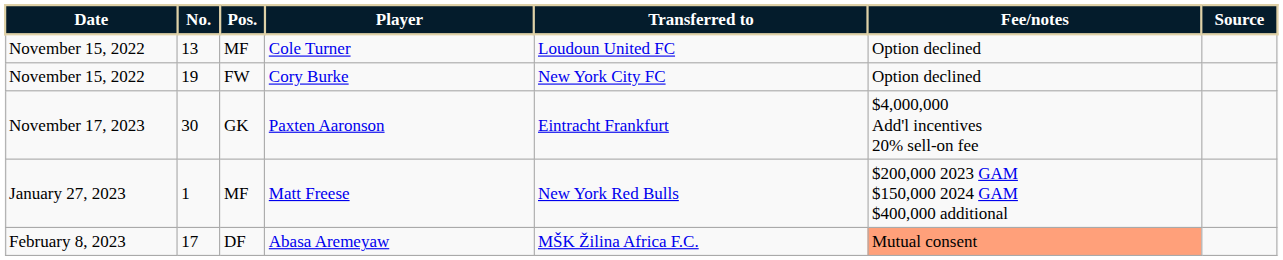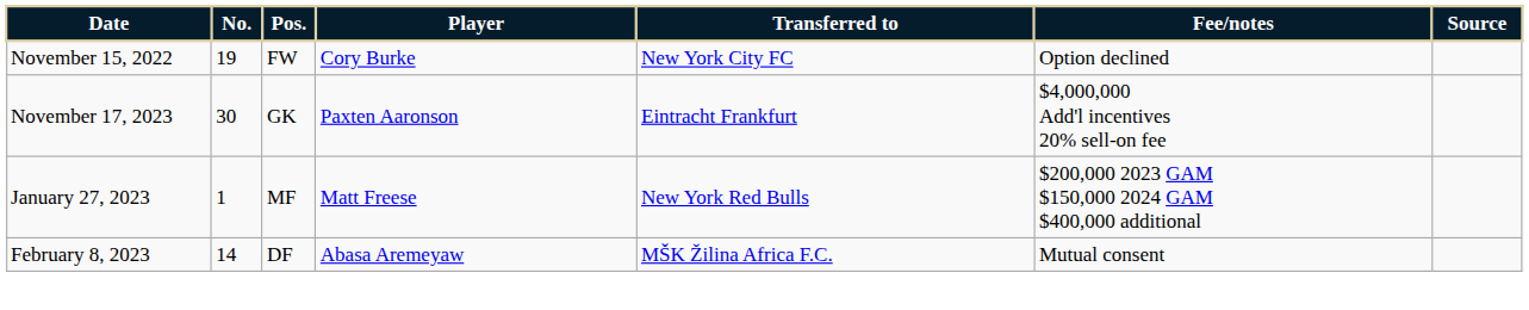 <table class="wikitable sortable" style="width:90%; text-align:center; font-size:95%; text-align:left;">
 <tr>
 <th style="background:#041C2C; color:#FFFFFF; border:2px solid #DFD1A7; width:125px;">Date</th>
 <th style="background:#041C2C; color:#FFFFFF; border:2px solid #DFD1A7; width:25px;">No.</th>
 <th style="background:#041C2C; color:#FFFFFF; border:2px solid #DFD1A7; width:25px;">Pos.</th>
 <th style="background:#041C2C; color:#FFFFFF; border:2px solid #DFD1A7; width:200px;">Player</th>
 <th style="background:#041C2C; color:#FFFFFF; border:2px solid #DFD1A7; width:250px;">Transferred to</th>
 <th style="background:#041C2C; color:#FFFFFF; border:2px solid #DFD1A7; width:250px;">Fee/notes</th>
 <th style="background:#041C2C; color:#FFFFFF; border:2px solid #DFD1A7; width:50px;">Source</th>
-</tr>
-<tr>
-<td>November 15, 2022</td>
-<td>13</td>
-<td>MF</td>
-<td> <a href='#'>Cole Turner</a></td>
-<td> <a href='#'>Loudoun United FC</a></td>
-<td>Option declined</td>
-<td></td>
 </tr>
 <tr>
 <td>November 15, 2022</td>
 <td>19</td>
 <td>FW</td>
 <td> <a href='#'>Cory Burke</a></td>
 <td> <a href='#'>New York City FC</a></td>
 <td>Option declined</td>
 <td></td>
 </tr>
 <tr>
 <td>November 17, 2023</td>
 <td>30</td>
 <td>GK</td>
 <td> <a href='#'>Paxten Aaronson</a></td>
 <td> <a href='#'>Eintracht Frankfurt</a></td>
 <td>$4,000,000<br>Add'l incentives<br>20% sell-on fee</td>
 <td></td>
 </tr>
 <tr>
 <td>January 27, 2023</td>
 <td>1</td>
 <td>MF</td>
 <td> <a href='#'>Matt Freese</a></td>
 <td> <a href='#'>New York Red Bulls</a></td>
 <td>$200,000 2023 <a href='#'>GAM</a><br>$150,000 2024 <a href='#'>GAM</a><br>$400,000 additional</td>
 <td></td>
 </tr>
 <tr>
 <td>February 8, 2023</td>
-<td>17</td>
+<td>14</td>
 <td>DF</td>
 <td> <a href='#'>Abasa Aremeyaw</a></td>
 <td> <a href='#'>MŠK Žilina Africa F.C.</a></td>
-<td style="background: lightsalmon;">Mutual consent</td>
+<td>Mutual consent</td>
 <td></td>
 </tr>
 </table>
